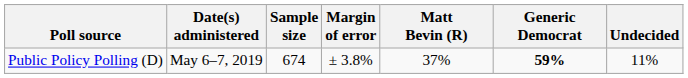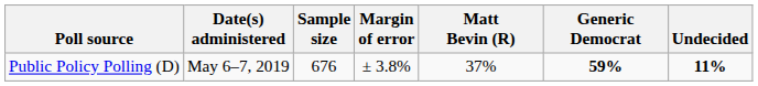 <table class="wikitable" style="font-size:90%;text-align:center;">
 <tr valign=bottom>
 <th>Poll source</th>
 <th>Date(s)<br>administered</th>
 <th>Sample<br>size</th>
 <th>Margin<br>of error</th>
 <th style="width:100px;">Matt<br>Bevin (R)</th>
 <th style="width:100px;">Generic<br>Democrat</th>
 <th>Undecided</th>
 </tr>
 <tr>
 <td style="text-align:left;"><a href='#'>Public Policy Polling</a> (D)</td>
 <td>May 6–7, 2019</td>
-<td>674</td>
+<td>676</td>
 <td>± 3.8%</td>
 <td>37%</td>
 <td><strong>59%</strong></td>
-<td>11%</td>
+<td><strong>11%</strong></td>
 </tr>
 </table>
